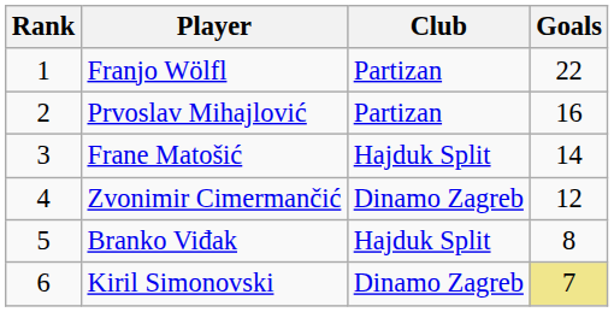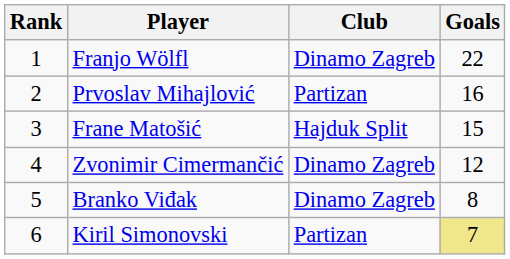 <table class="wikitable" style="text-align:center">
 <tr>
 <th>Rank</th>
 <th>Player</th>
 <th>Club</th>
 <th>Goals</th>
 </tr>
 <tr>
 <td rowspan="1">1</td>
 <td align="left"> <a href='#'>Franjo Wölfl</a></td>
-<td align="left"><a href='#'>Partizan</a></td>
+<td align="left"><a href='#'>Dinamo Zagreb</a></td>
 <td>22</td>
 </tr>
 <tr>
 <td rowspan="1">2</td>
 <td align="left"> <a href='#'>Prvoslav Mihajlović</a></td>
 <td align="left"><a href='#'>Partizan</a></td>
 <td>16</td>
 </tr>
 <tr>
 <td rowspan="1">3</td>
 <td align="left"> <a href='#'>Frane Matošić</a></td>
 <td align="left"><a href='#'>Hajduk Split</a></td>
-<td>14</td>
+<td>15</td>
 </tr>
 <tr>
 <td rowspan="1">4</td>
 <td align="left"> <a href='#'>Zvonimir Cimermančić</a></td>
 <td align="left"><a href='#'>Dinamo Zagreb</a></td>
 <td>12</td>
 </tr>
 <tr>
 <td rowspan="1">5</td>
 <td align="left"> <a href='#'>Branko Viđak</a></td>
-<td align="left"><a href='#'>Hajduk Split</a></td>
+<td align="left"><a href='#'>Dinamo Zagreb</a></td>
 <td>8</td>
 </tr>
 <tr>
 <td rowspan="1">6</td>
 <td align="left"> <a href='#'>Kiril Simonovski</a></td>
-<td align="left"><a href='#'>Dinamo Zagreb</a></td>
+<td align="left"><a href='#'>Partizan</a></td>
 <td style="background: khaki;">7</td>
 </tr>
 </table>
